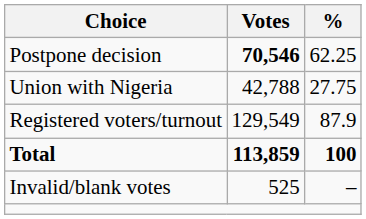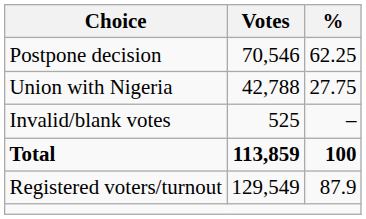 <table class=wikitable style=text-align:right>
 <tr>
 <th>Choice</th>
 <th>Votes</th>
 <th>%</th>
 </tr>
 <tr>
 <td align=left> Postpone decision</td>
-<td><strong>70,546</strong></td>
+<td>70,546</td>
 <td>62.25</td>
 </tr>
 <tr>
 <td align=left>Union with Nigeria</td>
 <td>42,788</td>
 <td>27.75</td>
 </tr>
 <tr>
-<td align=left>Registered voters/turnout</td>
-<td>129,549</td>
-<td>87.9</td>
+<td align=left>Invalid/blank votes</td>
+<td>525</td>
+<td>–</td>
 </tr>
 <tr>
 <td align=left><strong>Total</strong></td>
 <td><strong>113,859</strong></td>
 <td><strong>100</strong></td>
 </tr>
 <tr>
-<td align=left>Invalid/blank votes</td>
-<td>525</td>
-<td>–</td>
+<td align=left>Registered voters/turnout</td>
+<td>129,549</td>
+<td>87.9</td>
 </tr>
 <tr>
 <td align=left colspan=3></td>
 </tr>
 </table>
